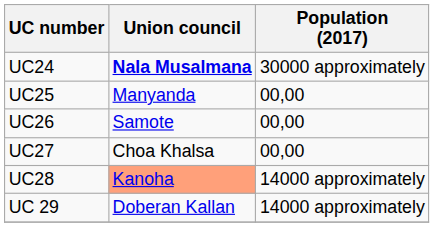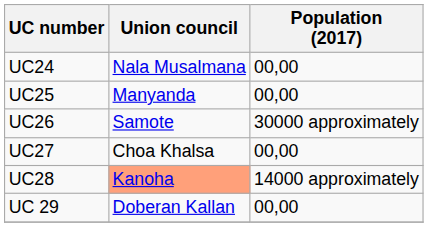 <table class="sortable wikitable">
 <tr>
 <th>UC number</th>
 <th>Union council</th>
 <th>Population<br>(2017)</th>
 </tr>
 <tr>
 <td>UC24</td>
-<td><strong><a href='#'>Nala Musalmana</a></strong></td>
-<td>30000 approximately</td>
+<td><a href='#'>Nala Musalmana</a></td>
+<td>00,00</td>
 </tr>
 <tr>
 <td>UC25</td>
 <td><a href='#'>Manyanda</a></td>
 <td>00,00</td>
 </tr>
 <tr>
 <td>UC26</td>
 <td><a href='#'>Samote</a></td>
-<td>00,00</td>
+<td>30000 approximately</td>
 </tr>
 <tr>
 <td>UC27</td>
 <td>Choa Khalsa</td>
 <td>00,00</td>
 </tr>
 <tr>
 <td>UC28</td>
 <td style="background: lightsalmon;"><a href='#'>Kanoha</a></td>
 <td>14000 approximately</td>
 </tr>
 <tr>
 <td>UC 29</td>
 <td><a href='#'>Doberan Kallan</a></td>
-<td>14000 approximately</td>
+<td>00,00</td>
 </tr>
 <tr>
 </tr>
 </table>
